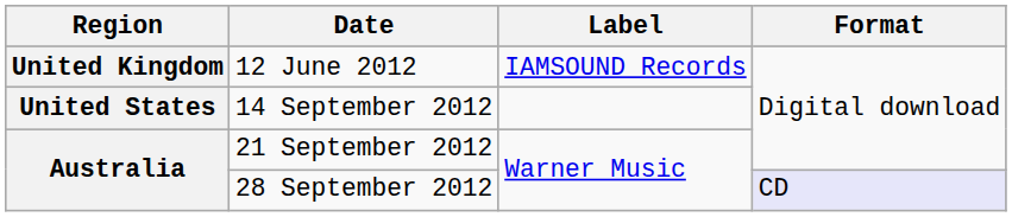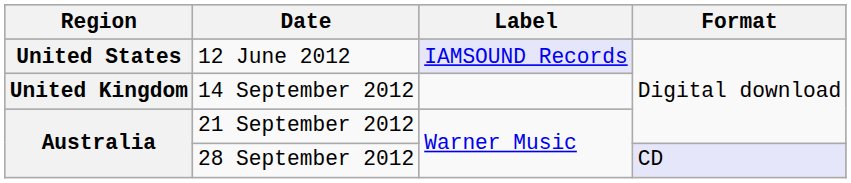 <table class="wikitable plainrowheaders">
 <tr>
 <th scope="col">Region</th>
 <th scope="col">Date</th>
 <th scope="col">Label</th>
 <th scope="col">Format</th>
 </tr>
 <tr>
-<th scope="row">United Kingdom</th>
+<th scope="row">United States</th>
 <td>12 June 2012</td>
-<td><a href='#'>IAMSOUND Records</a></td>
+<td style="background: lavender;"><a href='#'>IAMSOUND Records</a></td>
 <td rowspan="3">Digital download</td>
 </tr>
 <tr>
-<th scope="row">United States</th>
+<th scope="row">United Kingdom</th>
 <td>14 September 2012</td>
 <td></td>
 </tr>
 <tr>
 <th scope="row" rowspan="2">Australia</th>
 <td>21 September 2012</td>
 <td rowspan="2"><a href='#'>Warner Music</a></td>
 </tr>
 <tr>
 <td>28 September 2012</td>
 <td style="background: lavender;">CD</td>
 </tr>
 </table>
